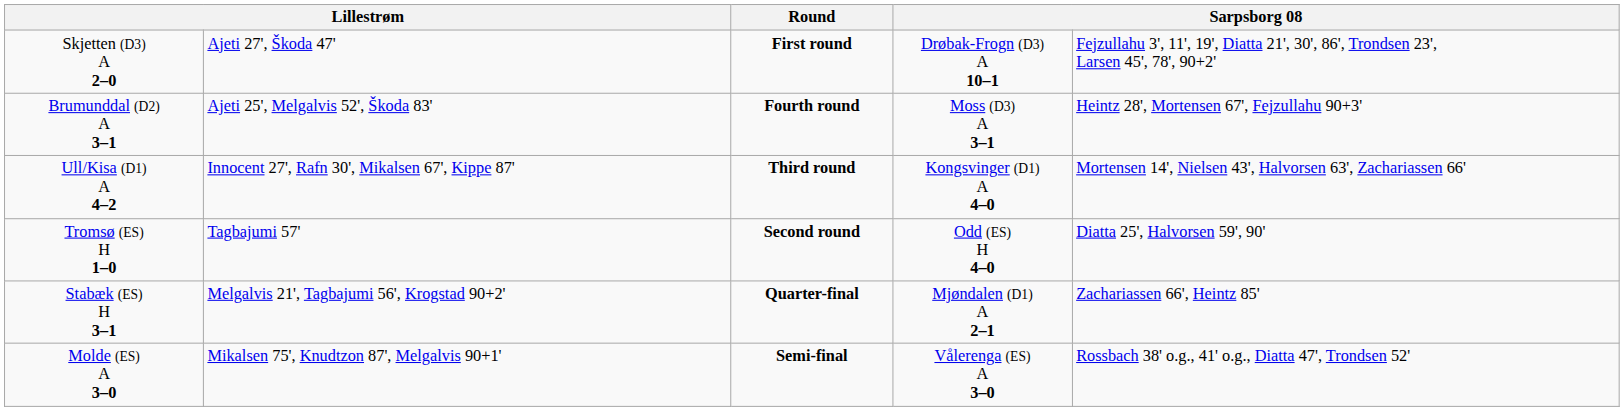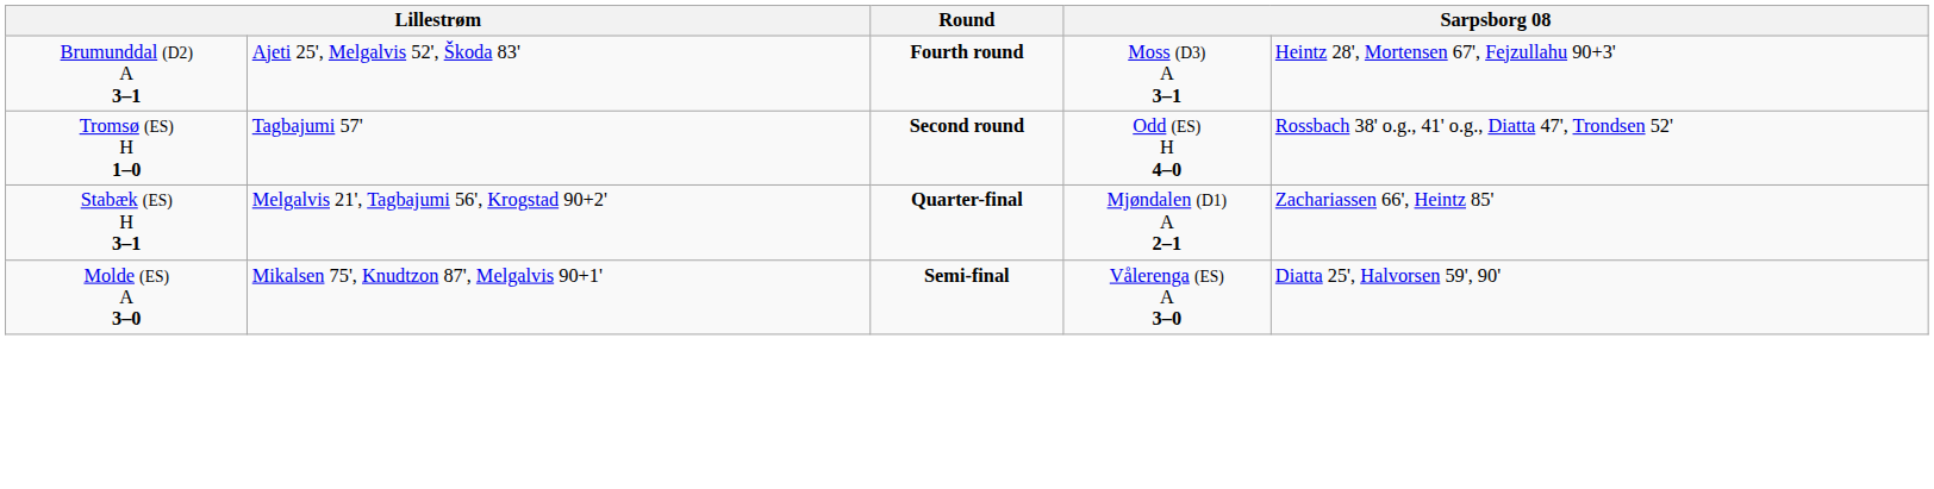 <table class=wikitable width=100% style="text-align:center">
 <tr valign=top>
 <th colspan=2 width=45%>Lillestrøm</th>
 <th width=10%>Round</th>
 <th colspan=2 width=45%>Sarpsborg 08</th>
-</tr>
-<tr valign=top>
-<td>Skjetten <small>(D3)</small><br>A<br><strong>2–0</strong></td>
-<td align=left><a href='#'>Ajeti</a> 27', <a href='#'>Škoda</a> 47'</td>
-<td><strong>First round</strong></td>
-<td><a href='#'>Drøbak-Frogn</a> <small>(D3)</small><br>A<br><strong>10–1</strong></td>
-<td align=left><a href='#'>Fejzullahu</a> 3', 11', 19', <a href='#'>Diatta</a> 21', 30', 86', <a href='#'>Trondsen</a> 23',<br><a href='#'>Larsen</a> 45', 78', 90+2'</td>
 </tr>
 <tr valign=top>
 <td><a href='#'>Brumunddal</a> <small>(D2)</small><br>A<br><strong>3–1</strong></td>
 <td align=left><a href='#'>Ajeti</a> 25', <a href='#'>Melgalvis</a> 52', <a href='#'>Škoda</a> 83'</td>
 <td><strong>Fourth round</strong></td>
 <td><a href='#'>Moss</a> <small>(D3)</small><br>A<br><strong>3–1</strong></td>
 <td align=left><a href='#'>Heintz</a> 28', <a href='#'>Mortensen</a> 67', <a href='#'>Fejzullahu</a> 90+3'</td>
 </tr>
 <tr valign=top>
-<td><a href='#'>Ull/Kisa</a> <small>(D1)</small><br>A<br><strong>4–2</strong></td>
-<td align=left><a href='#'>Innocent</a> 27', <a href='#'>Rafn</a> 30', <a href='#'>Mikalsen</a> 67', <a href='#'>Kippe</a> 87'</td>
-<td><strong>Third round</strong></td>
-<td><a href='#'>Kongsvinger</a> <small>(D1)</small><br>A<br><strong>4–0</strong></td>
-<td align=left><a href='#'>Mortensen</a> 14', <a href='#'>Nielsen</a> 43', <a href='#'>Halvorsen</a> 63', <a href='#'>Zachariassen</a> 66'</td>
-</tr>
-<tr valign=top>
 <td><a href='#'>Tromsø</a> <small>(ES)</small><br>H<br><strong>1–0</strong></td>
 <td align=left><a href='#'>Tagbajumi</a> 57'</td>
 <td><strong>Second round</strong></td>
 <td><a href='#'>Odd</a> <small>(ES)</small><br>H<br><strong>4–0</strong></td>
-<td align=left><a href='#'>Diatta</a> 25', <a href='#'>Halvorsen</a> 59', 90'</td>
+<td align=left><a href='#'>Rossbach</a> 38' o.g., 41' o.g., <a href='#'>Diatta</a> 47', <a href='#'>Trondsen</a> 52'</td>
 </tr>
 <tr valign=top>
 <td><a href='#'>Stabæk</a> <small>(ES)</small><br>H<br><strong>3–1</strong></td>
 <td align=left><a href='#'>Melgalvis</a> 21', <a href='#'>Tagbajumi</a> 56', <a href='#'>Krogstad</a> 90+2'</td>
 <td><strong>Quarter-final</strong></td>
 <td><a href='#'>Mjøndalen</a> <small>(D1)</small><br>A<br><strong>2–1</strong></td>
 <td align=left><a href='#'>Zachariassen</a> 66', <a href='#'>Heintz</a> 85'</td>
 </tr>
 <tr valign=top>
 <td><a href='#'>Molde</a> <small>(ES)</small><br>A<br><strong>3–0</strong></td>
 <td align=left><a href='#'>Mikalsen</a> 75', <a href='#'>Knudtzon</a> 87', <a href='#'>Melgalvis</a> 90+1'</td>
 <td><strong>Semi-final</strong></td>
 <td><a href='#'>Vålerenga</a> <small>(ES)</small><br>A<br><strong>3–0</strong></td>
-<td align=left><a href='#'>Rossbach</a> 38' o.g., 41' o.g., <a href='#'>Diatta</a> 47', <a href='#'>Trondsen</a> 52'</td>
+<td align=left><a href='#'>Diatta</a> 25', <a href='#'>Halvorsen</a> 59', 90'</td>
 </tr>
 </table>
